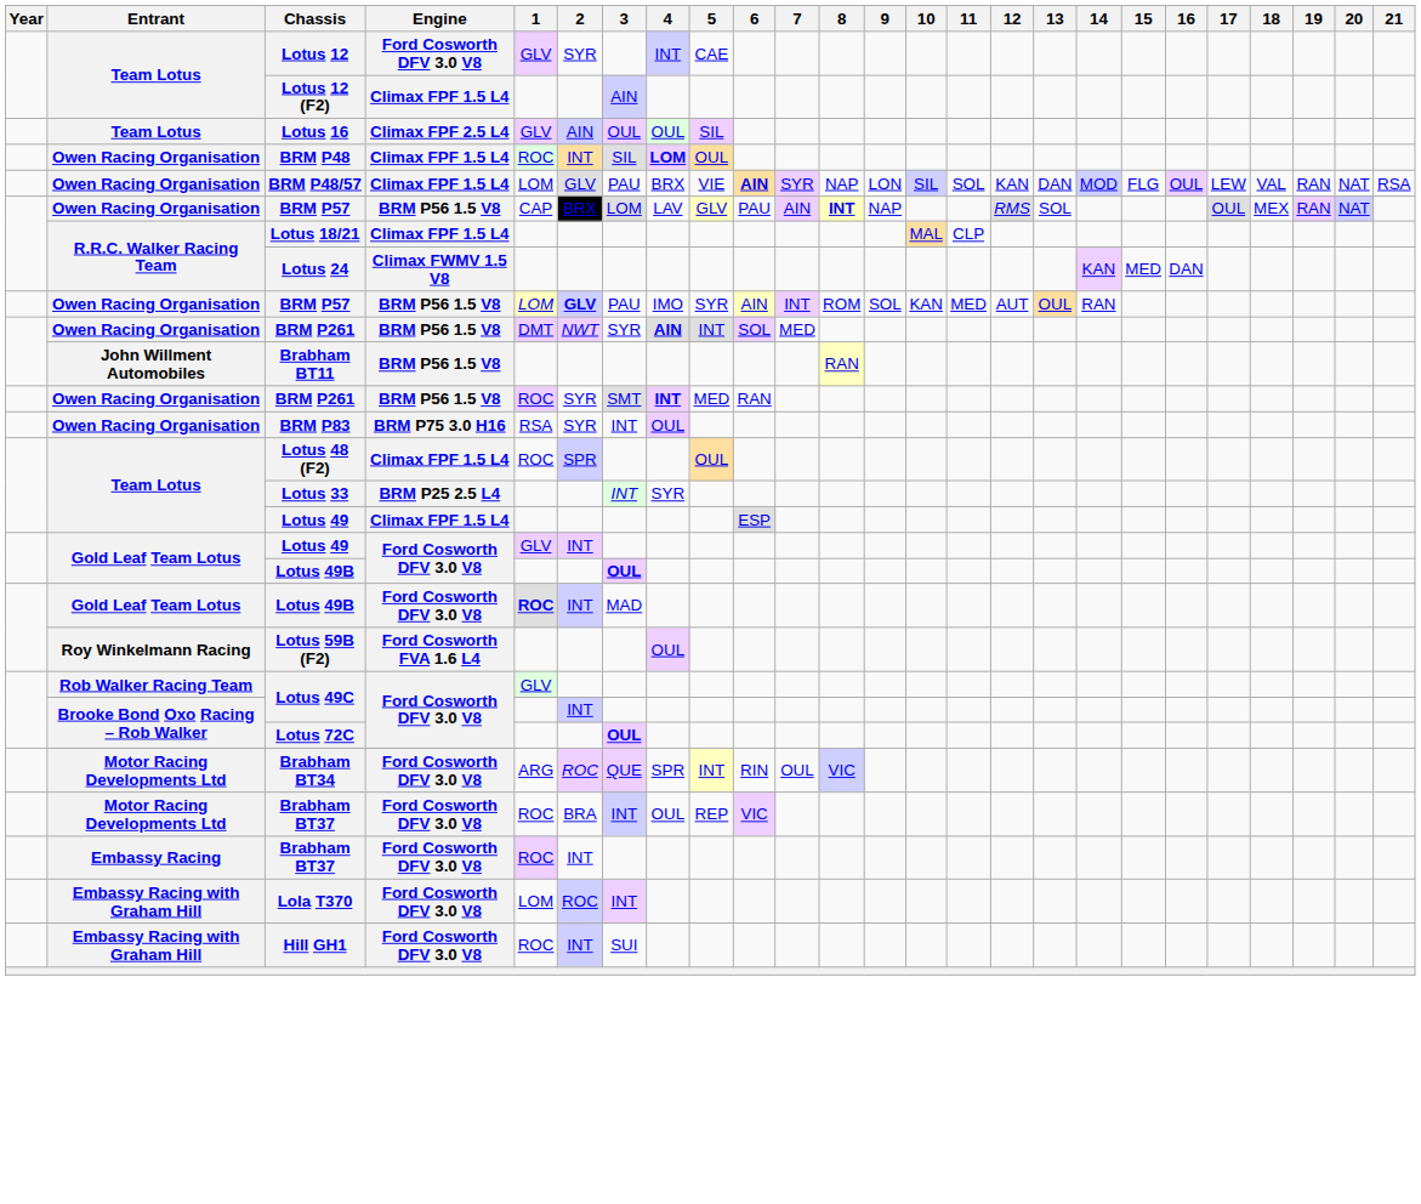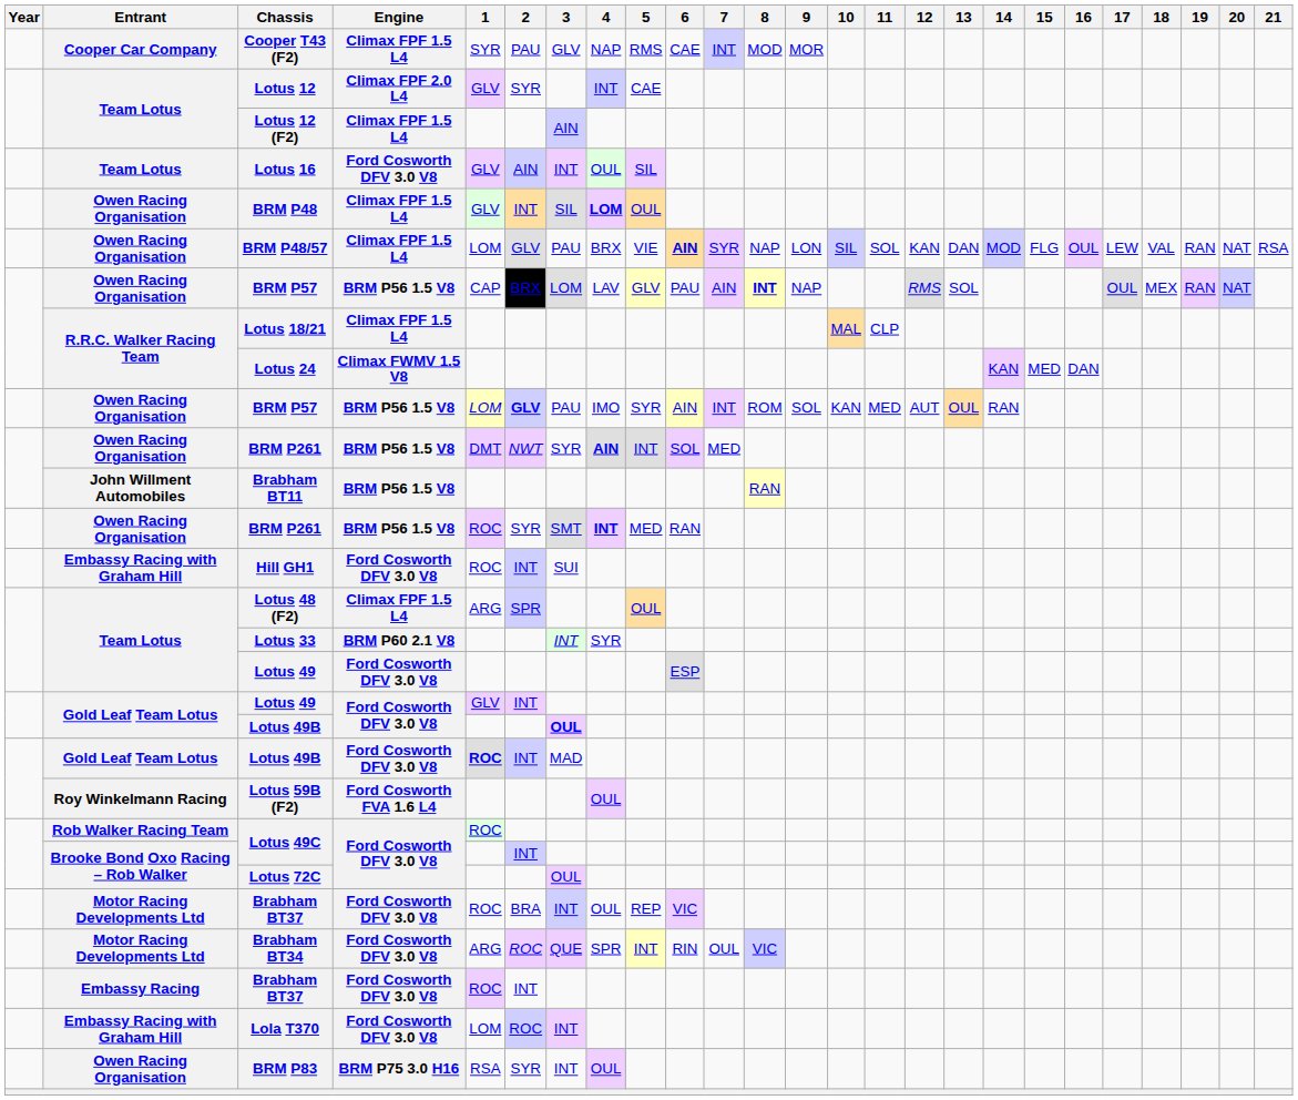 <table class="wikitable" style="text-align:center; font-size:90%">
 <tr>
 <th>Year</th>
 <th>Entrant</th>
 <th>Chassis</th>
 <th>Engine</th>
 <th>1</th>
 <th>2</th>
 <th>3</th>
 <th>4</th>
 <th>5</th>
 <th>6</th>
 <th>7</th>
 <th>8</th>
 <th>9</th>
 <th>10</th>
 <th>11</th>
 <th>12</th>
 <th>13</th>
 <th>14</th>
 <th>15</th>
 <th>16</th>
 <th>17</th>
 <th>18</th>
 <th>19</th>
 <th>20</th>
 <th>21</th>
 </tr>
 <tr>
+<td></td>
+<th><a href='#'>Cooper Car Company</a></th>
+<th><a href='#'>Cooper</a> <a href='#'>T43</a> (F2)</th>
+<th><a href='#'>Climax FPF 1.5 L4</a></th>
+<td><a href='#'>SYR</a></td>
+<td><a href='#'>PAU</a></td>
+<td><a href='#'>GLV</a></td>
+<td><a href='#'>NAP</a></td>
+<td><a href='#'>RMS</a></td>
+<td><a href='#'>CAE</a></td>
+<td style="background:#CFCFFF;"><a href='#'>INT</a><br></td>
+<td><a href='#'>MOD</a></td>
+<td><a href='#'>MOR</a></td>
+<td></td>
+<td></td>
+<td></td>
+<td></td>
+<td></td>
+<td></td>
+<td></td>
+<td></td>
+<td></td>
+<td></td>
+<td></td>
+<td></td>
+</tr>
+<tr>
 <td rowspan=2></td>
 <th rowspan=2><a href='#'>Team Lotus</a></th>
 <th><a href='#'>Lotus</a> <a href='#'>12</a></th>
-<th><a href='#'>Ford Cosworth DFV</a> 3.0 <a href='#'>V8</a></th>
+<th><a href='#'>Climax FPF 2.0 L4</a></th>
 <td style="background:#EFCFFF;"><a href='#'>GLV</a><br></td>
 <td><a href='#'>SYR</a></td>
 <td></td>
 <td style="background:#CFCFFF;"><a href='#'>INT</a><br></td>
 <td><a href='#'>CAE</a></td>
 <td></td>
 <td></td>
 <td></td>
 <td></td>
 <td></td>
 <td></td>
 <td></td>
 <td></td>
 <td></td>
 <td></td>
 <td></td>
 <td></td>
 <td></td>
 <td></td>
 <td></td>
 <td></td>
 </tr>
 <tr>
 <th><a href='#'>Lotus</a> <a href='#'>12</a> (F2)</th>
 <th><a href='#'>Climax FPF 1.5 L4</a></th>
 <td></td>
 <td></td>
 <td style="background:#CFCFFF;"><a href='#'>AIN</a><br></td>
 <td></td>
 <td></td>
 <td></td>
 <td></td>
 <td></td>
 <td></td>
 <td></td>
 <td></td>
 <td></td>
 <td></td>
 <td></td>
 <td></td>
 <td></td>
 <td></td>
 <td></td>
 <td></td>
 <td></td>
 <td></td>
 </tr>
 <tr>
 <td></td>
 <th><a href='#'>Team Lotus</a></th>
 <th><a href='#'>Lotus</a> <a href='#'>16</a></th>
-<th><a href='#'>Climax FPF 2.5 L4</a></th>
+<th><a href='#'>Ford Cosworth DFV</a> 3.0 <a href='#'>V8</a></th>
 <td style="background:#EFCFFF;"><a href='#'>GLV</a><br></td>
 <td style="background:#CFCFFF;"><a href='#'>AIN</a><br></td>
-<td style="background:#EFCFFF;"><a href='#'>OUL</a><br></td>
+<td style="background:#EFCFFF;"><a href='#'>INT</a><br></td>
 <td style="background:#DFFFDF;"><a href='#'>OUL</a><br></td>
 <td style="background:#EFCFFF;"><a href='#'>SIL</a><br></td>
 <td></td>
 <td></td>
 <td></td>
 <td></td>
 <td></td>
 <td></td>
 <td></td>
 <td></td>
 <td></td>
 <td></td>
 <td></td>
 <td></td>
 <td></td>
 <td></td>
 <td></td>
 <td></td>
 </tr>
 <tr>
 <td></td>
 <th><a href='#'>Owen Racing Organisation</a></th>
 <th><a href='#'>BRM</a> <a href='#'>P48</a></th>
 <th><a href='#'>Climax FPF 1.5 L4</a></th>
-<td style="background:#DFFFDF;"><a href='#'>ROC</a><br></td>
+<td style="background:#DFFFDF;"><a href='#'>GLV</a><br></td>
 <td style="background:#FFDF9F;"><a href='#'>INT</a><br></td>
 <td style="background:#DFDFDF;"><a href='#'>SIL</a><br></td>
 <td style="background:#EFCFFF;"><strong><a href='#'>LOM</a></strong><br></td>
 <td style="background:#FFDF9F;"><a href='#'>OUL</a><br></td>
 <td></td>
 <td></td>
 <td></td>
 <td></td>
 <td></td>
 <td></td>
 <td></td>
 <td></td>
 <td></td>
 <td></td>
 <td></td>
 <td></td>
 <td></td>
 <td></td>
 <td></td>
 <td></td>
 </tr>
 <tr>
 <td></td>
 <th><a href='#'>Owen Racing Organisation</a></th>
 <th><a href='#'>BRM</a> <a href='#'>P48/57</a></th>
 <th><a href='#'>Climax FPF 1.5 L4</a></th>
 <td><a href='#'>LOM</a></td>
 <td style="background:#DFDFDF;"><a href='#'>GLV</a><br></td>
 <td><a href='#'>PAU</a></td>
 <td><a href='#'>BRX</a></td>
 <td><a href='#'>VIE</a></td>
 <td style="background:#FFDF9F;"><a href='#'><strong>AIN</strong></a><br></td>
 <td style="background:#EFCFFF;"><a href='#'>SYR</a><br></td>
 <td><a href='#'>NAP</a></td>
 <td><a href='#'>LON</a></td>
 <td style="background:#CFCFFF;"><a href='#'>SIL</a><br></td>
 <td><a href='#'>SOL</a></td>
 <td><a href='#'>KAN</a></td>
 <td><a href='#'>DAN</a></td>
 <td style="background:#CFCFFF;"><a href='#'>MOD</a><br></td>
 <td><a href='#'>FLG</a></td>
 <td style="background:#EFCFFF;"><a href='#'>OUL</a><br></td>
 <td><a href='#'>LEW</a></td>
 <td><a href='#'>VAL</a></td>
 <td><a href='#'>RAN</a></td>
 <td><a href='#'>NAT</a></td>
 <td><a href='#'>RSA</a></td>
 </tr>
 <tr>
 <td Rowspan=3></td>
 <th><a href='#'>Owen Racing Organisation</a></th>
 <th><a href='#'>BRM</a> <a href='#'>P57</a></th>
 <th><a href='#'>BRM</a> P56 1.5 <a href='#'>V8</a></th>
 <td><a href='#'>CAP</a></td>
 <td style="background:#000000; color:white"><a href='#'><span>BRX</span></a><br></td>
 <td style="background:#DFDFDF;"><a href='#'>LOM</a><br></td>
 <td><a href='#'>LAV</a></td>
 <td style="background:#FFFFBF;"><a href='#'>GLV</a><br></td>
 <td><a href='#'>PAU</a></td>
 <td style="background:#EFCFFF;"><a href='#'>AIN</a><br></td>
 <td style="background:#FFFFBF;"><strong><a href='#'>INT</a></strong><br></td>
 <td><a href='#'>NAP</a></td>
 <td></td>
 <td></td>
 <td style="background:#DFDFDF;"><em><a href='#'>RMS</a></em><br></td>
 <td><a href='#'>SOL</a></td>
 <td></td>
 <td></td>
 <td></td>
 <td style="background:#DFDFDF;"><a href='#'>OUL</a><br></td>
 <td><a href='#'>MEX</a></td>
 <td style="background:#EFCFFF;"><a href='#'>RAN</a><br></td>
 <td style="background:#CFCFFF;"><a href='#'>NAT</a><br></td>
 <td></td>
 </tr>
 <tr>
 <th Rowspan=2><a href='#'>R.R.C. Walker Racing Team</a></th>
 <th><a href='#'>Lotus</a> <a href='#'>18/21</a></th>
 <th><a href='#'>Climax FPF 1.5 L4</a></th>
 <td></td>
 <td></td>
 <td></td>
 <td></td>
 <td></td>
 <td></td>
 <td></td>
 <td></td>
 <td></td>
 <td style="background:#FFDF9F;"><a href='#'>MAL</a><br></td>
 <td><a href='#'>CLP</a></td>
 <td></td>
 <td></td>
 <td></td>
 <td></td>
 <td></td>
 <td></td>
 <td></td>
 <td></td>
 <td></td>
 <td></td>
 </tr>
 <tr>
 <th><a href='#'>Lotus</a> <a href='#'>24</a></th>
 <th><a href='#'>Climax FWMV 1.5 V8</a></th>
 <td></td>
 <td></td>
 <td></td>
 <td></td>
 <td></td>
 <td></td>
 <td></td>
 <td></td>
 <td></td>
 <td></td>
 <td></td>
 <td></td>
 <td></td>
 <td style="background:#EFCFFF;"><a href='#'>KAN</a><br></td>
 <td><a href='#'>MED</a></td>
 <td><a href='#'>DAN</a></td>
 <td></td>
 <td></td>
 <td></td>
 <td></td>
 <td></td>
 </tr>
 <tr>
 <td></td>
 <th><a href='#'>Owen Racing Organisation</a></th>
 <th><a href='#'>BRM</a> <a href='#'>P57</a></th>
 <th><a href='#'>BRM</a> P56 1.5 <a href='#'>V8</a></th>
 <td style="background:#FFFFBF;"><em><a href='#'>LOM</a></em><br></td>
 <td style="background:#CFCFFF;"><strong><a href='#'>GLV</a></strong><br></td>
 <td><a href='#'>PAU</a></td>
 <td><a href='#'>IMO</a></td>
 <td><a href='#'>SYR</a></td>
 <td style="background:#FFFFBF;"><a href='#'>AIN</a><br></td>
 <td style="background:#EFCFFF;"><a href='#'>INT</a><br></td>
 <td><a href='#'>ROM</a></td>
 <td><a href='#'>SOL</a></td>
 <td><a href='#'>KAN</a></td>
 <td><a href='#'>MED</a></td>
 <td><a href='#'>AUT</a></td>
 <td style="background:#FFDF9F;"><a href='#'>OUL</a><br></td>
 <td><a href='#'>RAN</a></td>
 <td></td>
 <td></td>
 <td></td>
 <td></td>
 <td></td>
 <td></td>
 <td></td>
 </tr>
 <tr>
 <td rowspan=2></td>
 <th><a href='#'>Owen Racing Organisation</a></th>
 <th><a href='#'>BRM</a> <a href='#'>P261</a></th>
 <th><a href='#'>BRM</a> P56 1.5 <a href='#'>V8</a></th>
 <td style="background:#EFCFFF;"><a href='#'>DMT</a><br></td>
 <td style="background:#EFCFFF;"><em><a href='#'>NWT</a></em><br></td>
 <td><a href='#'>SYR</a></td>
 <td style="background:#DFDFDF;"><strong><a href='#'>AIN</a></strong><br></td>
 <td style="background:#DFDFDF;"><a href='#'>INT</a><br></td>
 <td style="background:#EFCFFF;"><a href='#'>SOL</a><br></td>
 <td><a href='#'>MED</a></td>
 <td></td>
 <td></td>
 <td></td>
 <td></td>
 <td></td>
 <td></td>
 <td></td>
 <td></td>
 <td></td>
 <td></td>
 <td></td>
 <td></td>
 <td></td>
 <td></td>
 </tr>
 <tr>
 <th>John Willment Automobiles</th>
 <th><a href='#'>Brabham</a> <a href='#'>BT11</a></th>
 <th><a href='#'>BRM</a> P56 1.5 <a href='#'>V8</a></th>
 <td></td>
 <td></td>
 <td></td>
 <td></td>
 <td></td>
 <td></td>
 <td></td>
 <td style="background:#FFFFBF;"><a href='#'>RAN</a><br></td>
 <td></td>
 <td></td>
 <td></td>
 <td></td>
 <td></td>
 <td></td>
 <td></td>
 <td></td>
 <td></td>
 <td></td>
 <td></td>
 <td></td>
 <td></td>
 </tr>
 <tr>
 <td></td>
 <th><a href='#'>Owen Racing Organisation</a></th>
 <th><a href='#'>BRM</a> <a href='#'>P261</a></th>
 <th><a href='#'>BRM</a> P56 1.5 <a href='#'>V8</a></th>
 <td style="background:#EFCFFF;"><a href='#'>ROC</a><br></td>
 <td><a href='#'>SYR</a></td>
 <td style="background:#DFDFDF;"><a href='#'>SMT</a><br></td>
 <td style="background:#EFCFFF;"><strong><a href='#'>INT</a></strong><br></td>
 <td><a href='#'>MED</a></td>
 <td><a href='#'>RAN</a></td>
 <td></td>
 <td></td>
 <td></td>
 <td></td>
 <td></td>
 <td></td>
 <td></td>
 <td></td>
 <td></td>
 <td></td>
 <td></td>
 <td></td>
 <td></td>
 <td></td>
 <td></td>
 </tr>
 <tr>
 <td></td>
-<th><a href='#'>Owen Racing Organisation</a></th>
-<th><a href='#'>BRM</a> <a href='#'>P83</a></th>
-<th><a href='#'>BRM</a> P75 3.0 <a href='#'>H16</a></th>
-<td><a href='#'>RSA</a></td>
-<td><a href='#'>SYR</a></td>
-<td><a href='#'>INT</a></td>
-<td style="background:#EFCFFF;"><a href='#'>OUL</a><br></td>
+<th><a href='#'>Embassy Racing with Graham Hill</a></th>
+<th><a href='#'>Hill</a> <a href='#'>GH1</a></th>
+<th><a href='#'>Ford Cosworth DFV</a> 3.0 <a href='#'>V8</a></th>
+<td><a href='#'>ROC</a></td>
+<td style="background:#CFCFFF;"><a href='#'>INT</a><br></td>
+<td><a href='#'>SUI</a></td>
+<td></td>
 <td></td>
 <td></td>
 <td></td>
 <td></td>
 <td></td>
 <td></td>
 <td></td>
 <td></td>
 <td></td>
 <td></td>
 <td></td>
 <td></td>
 <td></td>
 <td></td>
 <td></td>
 <td></td>
 <td></td>
 </tr>
 <tr>
 <td rowspan=3></td>
 <th rowspan=3><a href='#'>Team Lotus</a></th>
 <th><a href='#'>Lotus</a> <a href='#'>48</a> (F2)</th>
 <th><a href='#'>Climax FPF 1.5 L4</a></th>
-<td><a href='#'>ROC</a></td>
+<td><a href='#'>ARG</a></td>
 <td style="background:#CFCFFF;"><a href='#'>SPR</a><br></td>
 <td></td>
 <td></td>
 <td style="background:#FFDF9F;"><a href='#'>OUL</a><br></td>
 <td></td>
 <td></td>
 <td></td>
 <td></td>
 <td></td>
 <td></td>
 <td></td>
 <td></td>
 <td></td>
 <td></td>
 <td></td>
 <td></td>
 <td></td>
 <td></td>
 <td></td>
 <td></td>
 </tr>
 <tr>
 <th><a href='#'>Lotus</a> <a href='#'>33</a></th>
-<th><a href='#'>BRM</a> P25 2.5 <a href='#'>L4</a></th>
+<th><a href='#'>BRM</a> P60 2.1 <a href='#'>V8</a></th>
 <td></td>
 <td></td>
 <td style="background:#DFFFDF;"><em><a href='#'>INT</a></em><br></td>
 <td><a href='#'>SYR</a></td>
 <td></td>
 <td></td>
 <td></td>
 <td></td>
 <td></td>
 <td></td>
 <td></td>
 <td></td>
 <td></td>
 <td></td>
 <td></td>
 <td></td>
 <td></td>
 <td></td>
 <td></td>
 <td></td>
 <td></td>
 </tr>
 <tr>
 <th><a href='#'>Lotus</a> <a href='#'>49</a></th>
-<th><a href='#'>Climax FPF 1.5 L4</a></th>
+<th><a href='#'>Ford Cosworth DFV</a> 3.0 <a href='#'>V8</a></th>
 <td></td>
 <td></td>
 <td></td>
 <td></td>
 <td></td>
 <td style="background:#DFDFDF;"><a href='#'>ESP</a><br></td>
 <td></td>
 <td></td>
 <td></td>
 <td></td>
 <td></td>
 <td></td>
 <td></td>
 <td></td>
 <td></td>
 <td></td>
 <td></td>
 <td></td>
 <td></td>
 <td></td>
 <td></td>
 </tr>
 <tr>
 <td rowspan=2></td>
 <th rowspan=2><a href='#'>Gold Leaf</a> <a href='#'>Team Lotus</a></th>
 <th><a href='#'>Lotus</a> <a href='#'>49</a></th>
 <th rowspan=2><a href='#'>Ford Cosworth DFV</a> 3.0 <a href='#'>V8</a></th>
 <td style="background:#EFCFFF;"><a href='#'>GLV</a><br></td>
 <td style="background:#EFCFFF;"><a href='#'>INT</a><br></td>
 <td></td>
 <td></td>
 <td></td>
 <td></td>
 <td></td>
 <td></td>
 <td></td>
 <td></td>
 <td></td>
 <td></td>
 <td></td>
 <td></td>
 <td></td>
 <td></td>
 <td></td>
 <td></td>
 <td></td>
 <td></td>
 <td></td>
 </tr>
 <tr>
 <th><a href='#'>Lotus</a> <a href='#'>49B</a></th>
 <td></td>
 <td></td>
 <td style="background:#EFCFFF;"><strong><a href='#'>OUL</a></strong><br></td>
 <td></td>
 <td></td>
 <td></td>
 <td></td>
 <td></td>
 <td></td>
 <td></td>
 <td></td>
 <td></td>
 <td></td>
 <td></td>
 <td></td>
 <td></td>
 <td></td>
 <td></td>
 <td></td>
 <td></td>
 <td></td>
 </tr>
 <tr>
 <td rowspan=2></td>
 <th><a href='#'>Gold Leaf</a> <a href='#'>Team Lotus</a></th>
 <th><a href='#'>Lotus</a> <a href='#'>49B</a></th>
 <th><a href='#'>Ford Cosworth DFV</a> 3.0 <a href='#'>V8</a></th>
 <td style="background:#DFDFDF;"><strong><a href='#'>ROC</a></strong><br></td>
 <td style="background:#CFCFFF;"><a href='#'>INT</a><br></td>
 <td><a href='#'>MAD</a></td>
 <td></td>
 <td></td>
 <td></td>
 <td></td>
 <td></td>
 <td></td>
 <td></td>
 <td></td>
 <td></td>
 <td></td>
 <td></td>
 <td></td>
 <td></td>
 <td></td>
 <td></td>
 <td></td>
 <td></td>
 <td></td>
 </tr>
 <tr>
 <th>Roy Winkelmann Racing</th>
 <th><a href='#'>Lotus</a> <a href='#'>59B</a> (F2)</th>
 <th><a href='#'>Ford Cosworth FVA</a> 1.6 <a href='#'>L4</a></th>
 <td></td>
 <td></td>
 <td></td>
 <td style="background:#EFCFFF;"><a href='#'>OUL</a><br></td>
 <td></td>
 <td></td>
 <td></td>
 <td></td>
 <td></td>
 <td></td>
 <td></td>
 <td></td>
 <td></td>
 <td></td>
 <td></td>
 <td></td>
 <td></td>
 <td></td>
 <td></td>
 <td></td>
 <td></td>
 </tr>
 <tr>
 <td rowspan=3></td>
 <th><a href='#'>Rob Walker Racing Team</a></th>
 <th rowspan=2><a href='#'>Lotus</a> <a href='#'>49C</a></th>
 <th rowspan=3><a href='#'>Ford Cosworth DFV</a> 3.0 <a href='#'>V8</a></th>
-<td style="background:#DFFFDF;"><a href='#'>GLV</a><br></td>
+<td style="background:#DFFFDF;"><a href='#'>ROC</a><br></td>
 <td></td>
 <td></td>
 <td></td>
 <td></td>
 <td></td>
 <td></td>
 <td></td>
 <td></td>
 <td></td>
 <td></td>
 <td></td>
 <td></td>
 <td></td>
 <td></td>
 <td></td>
 <td></td>
 <td></td>
 <td></td>
 <td></td>
 <td></td>
 </tr>
 <tr>
 <th rowspan=2><a href='#'>Brooke Bond</a> <a href='#'>Oxo</a> <a href='#'>Racing – Rob Walker</a></th>
 <td></td>
 <td style="background:#CFCFFF;"><a href='#'>INT</a><br></td>
 <td></td>
 <td></td>
 <td></td>
 <td></td>
 <td></td>
 <td></td>
 <td></td>
 <td></td>
 <td></td>
 <td></td>
 <td></td>
 <td></td>
 <td></td>
 <td></td>
 <td></td>
 <td></td>
 <td></td>
 <td></td>
 <td></td>
 </tr>
 <tr>
 <th><a href='#'>Lotus</a> <a href='#'>72C</a></th>
 <td></td>
 <td></td>
-<td style="background:#EFCFFF;"><strong><a href='#'>OUL</a><br></strong></td>
+<td style="background:#EFCFFF;"><a href='#'>OUL</a><br></td>
 <td></td>
 <td></td>
 <td></td>
+<td></td>
+<td></td>
+<td></td>
+<td></td>
+<td></td>
+<td></td>
+<td></td>
+<td></td>
+<td></td>
+<td></td>
+<td></td>
+<td></td>
+<td></td>
+<td></td>
+<td></td>
+</tr>
+<tr>
+<td></td>
+<th><a href='#'>Motor Racing Developments Ltd</a></th>
+<th><a href='#'>Brabham</a> <a href='#'>BT37</a></th>
+<th><a href='#'>Ford Cosworth DFV</a> 3.0 <a href='#'>V8</a></th>
+<td><a href='#'>ROC</a></td>
+<td><a href='#'>BRA</a></td>
+<td style="background:#CFCFFF;"><a href='#'>INT</a><br></td>
+<td><a href='#'>OUL</a></td>
+<td><a href='#'>REP</a></td>
+<td style="background:#EFCFFF;"><a href='#'>VIC</a><br></td>
 <td></td>
 <td></td>
 <td></td>
 <td></td>
 <td></td>
 <td></td>
 <td></td>
 <td></td>
 <td></td>
 <td></td>
 <td></td>
 <td></td>
 <td></td>
 <td></td>
 <td></td>
 </tr>
 <tr>
 <td></td>
 <th><a href='#'>Motor Racing Developments Ltd</a></th>
 <th><a href='#'>Brabham</a> <a href='#'>BT34</a></th>
 <th><a href='#'>Ford Cosworth DFV</a> 3.0 <a href='#'>V8</a></th>
 <td><a href='#'>ARG</a></td>
 <td style="background:#EFCFFF;"><em><a href='#'>ROC</a></em><br></td>
 <td style="background:#EFCFFF;"><a href='#'>QUE</a><br></td>
 <td><a href='#'>SPR</a></td>
 <td style="background:#FFFFBF;"><a href='#'>INT</a><br></td>
 <td><a href='#'>RIN</a></td>
 <td><a href='#'>OUL</a></td>
 <td style="background:#CFCFFF;"><a href='#'>VIC</a><br></td>
-<td></td>
-<td></td>
-<td></td>
-<td></td>
-<td></td>
-<td></td>
-<td></td>
-<td></td>
-<td></td>
-<td></td>
-<td></td>
-<td></td>
-<td></td>
-</tr>
-<tr>
-<td></td>
-<th><a href='#'>Motor Racing Developments Ltd</a></th>
-<th><a href='#'>Brabham</a> <a href='#'>BT37</a></th>
-<th><a href='#'>Ford Cosworth DFV</a> 3.0 <a href='#'>V8</a></th>
-<td><a href='#'>ROC</a></td>
-<td><a href='#'>BRA</a></td>
-<td style="background:#CFCFFF;"><a href='#'>INT</a><br></td>
-<td><a href='#'>OUL</a></td>
-<td><a href='#'>REP</a></td>
-<td style="background:#EFCFFF;"><a href='#'>VIC</a><br></td>
-<td></td>
-<td></td>
 <td></td>
 <td></td>
 <td></td>
 <td></td>
 <td></td>
 <td></td>
 <td></td>
 <td></td>
 <td></td>
 <td></td>
 <td></td>
 <td></td>
 <td></td>
 </tr>
 <tr>
 <td></td>
 <th><a href='#'>Embassy Racing</a></th>
 <th><a href='#'>Brabham</a> <a href='#'>BT37</a></th>
 <th><a href='#'>Ford Cosworth DFV</a> 3.0 <a href='#'>V8</a></th>
 <td style="background:#EFCFFF;"><a href='#'>ROC</a><br></td>
 <td><a href='#'>INT</a></td>
 <td></td>
 <td></td>
 <td></td>
 <td></td>
 <td></td>
 <td></td>
 <td></td>
 <td></td>
 <td></td>
 <td></td>
 <td></td>
 <td></td>
 <td></td>
 <td></td>
 <td></td>
 <td></td>
 <td></td>
 <td></td>
 <td></td>
 </tr>
 <tr>
 <td></td>
 <th><a href='#'>Embassy Racing with Graham Hill</a></th>
 <th><a href='#'>Lola</a> <a href='#'>T370</a></th>
 <th><a href='#'>Ford Cosworth DFV</a> 3.0 <a href='#'>V8</a></th>
 <td><a href='#'>LOM</a></td>
 <td style="background:#CFCFFF;"><a href='#'>ROC</a><br></td>
 <td style="background:#EFCFFF;"><a href='#'>INT</a><br></td>
 <td></td>
 <td></td>
 <td></td>
 <td></td>
 <td></td>
 <td></td>
 <td></td>
 <td></td>
 <td></td>
 <td></td>
 <td></td>
 <td></td>
 <td></td>
 <td></td>
 <td></td>
 <td></td>
 <td></td>
 <td></td>
 </tr>
 <tr>
 <td></td>
-<th><a href='#'>Embassy Racing with Graham Hill</a></th>
-<th><a href='#'>Hill</a> <a href='#'>GH1</a></th>
-<th><a href='#'>Ford Cosworth DFV</a> 3.0 <a href='#'>V8</a></th>
-<td><a href='#'>ROC</a></td>
-<td style="background:#CFCFFF;"><a href='#'>INT</a><br></td>
-<td><a href='#'>SUI</a></td>
-<td></td>
+<th><a href='#'>Owen Racing Organisation</a></th>
+<th><a href='#'>BRM</a> <a href='#'>P83</a></th>
+<th><a href='#'>BRM</a> P75 3.0 <a href='#'>H16</a></th>
+<td><a href='#'>RSA</a></td>
+<td><a href='#'>SYR</a></td>
+<td><a href='#'>INT</a></td>
+<td style="background:#EFCFFF;"><a href='#'>OUL</a><br></td>
 <td></td>
 <td></td>
 <td></td>
 <td></td>
 <td></td>
 <td></td>
 <td></td>
 <td></td>
 <td></td>
 <td></td>
 <td></td>
 <td></td>
 <td></td>
 <td></td>
 <td></td>
 <td></td>
 <td></td>
 </tr>
 <tr>
 <th colspan="25"></th>
 </tr>
 </table>
